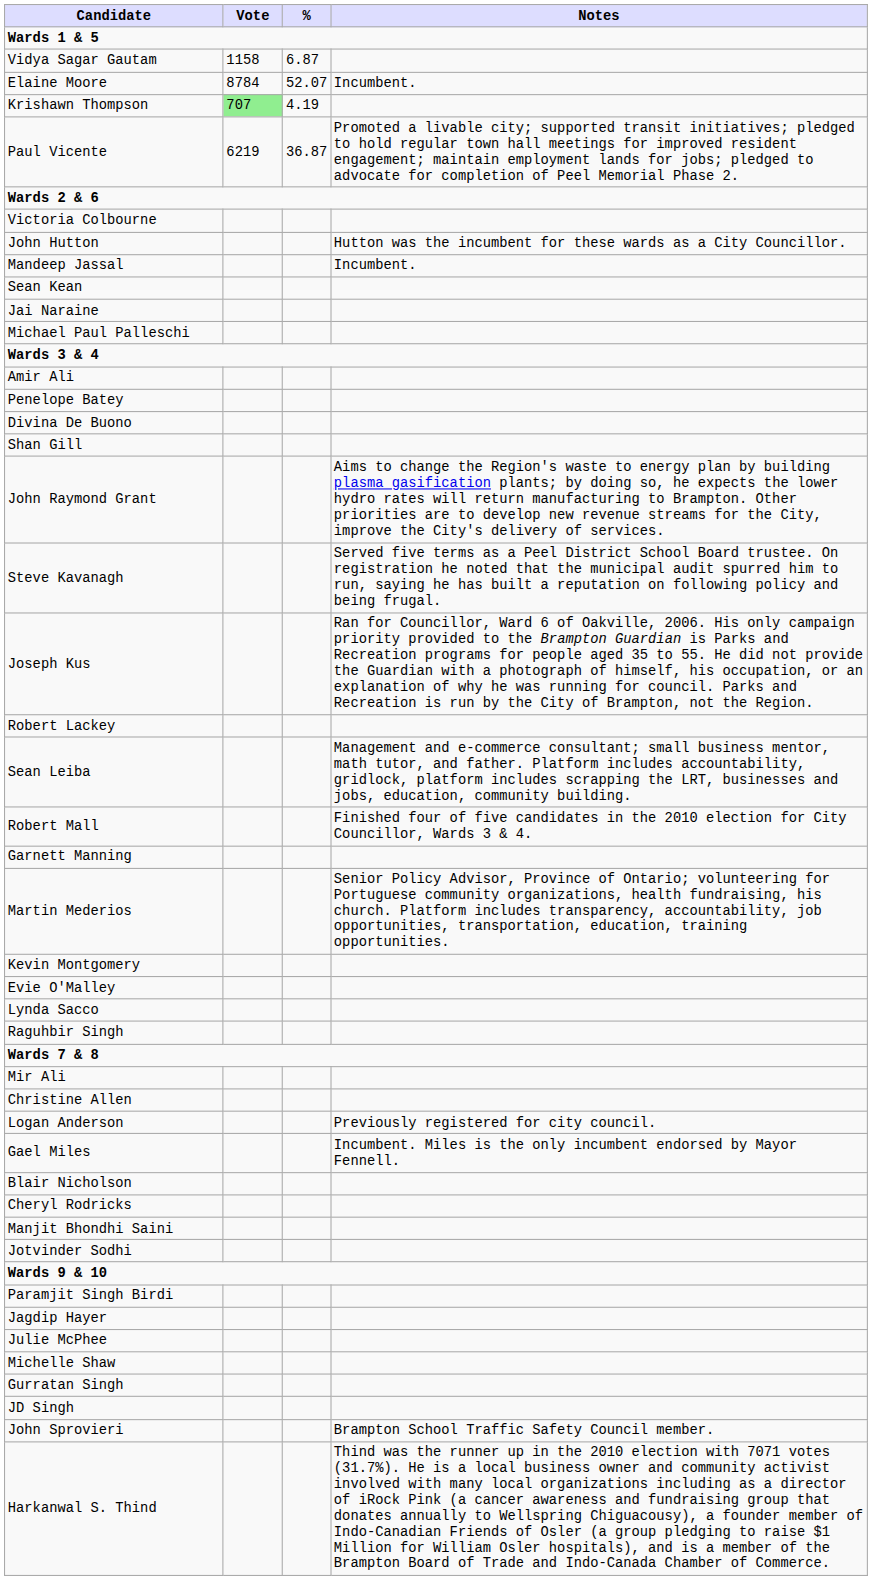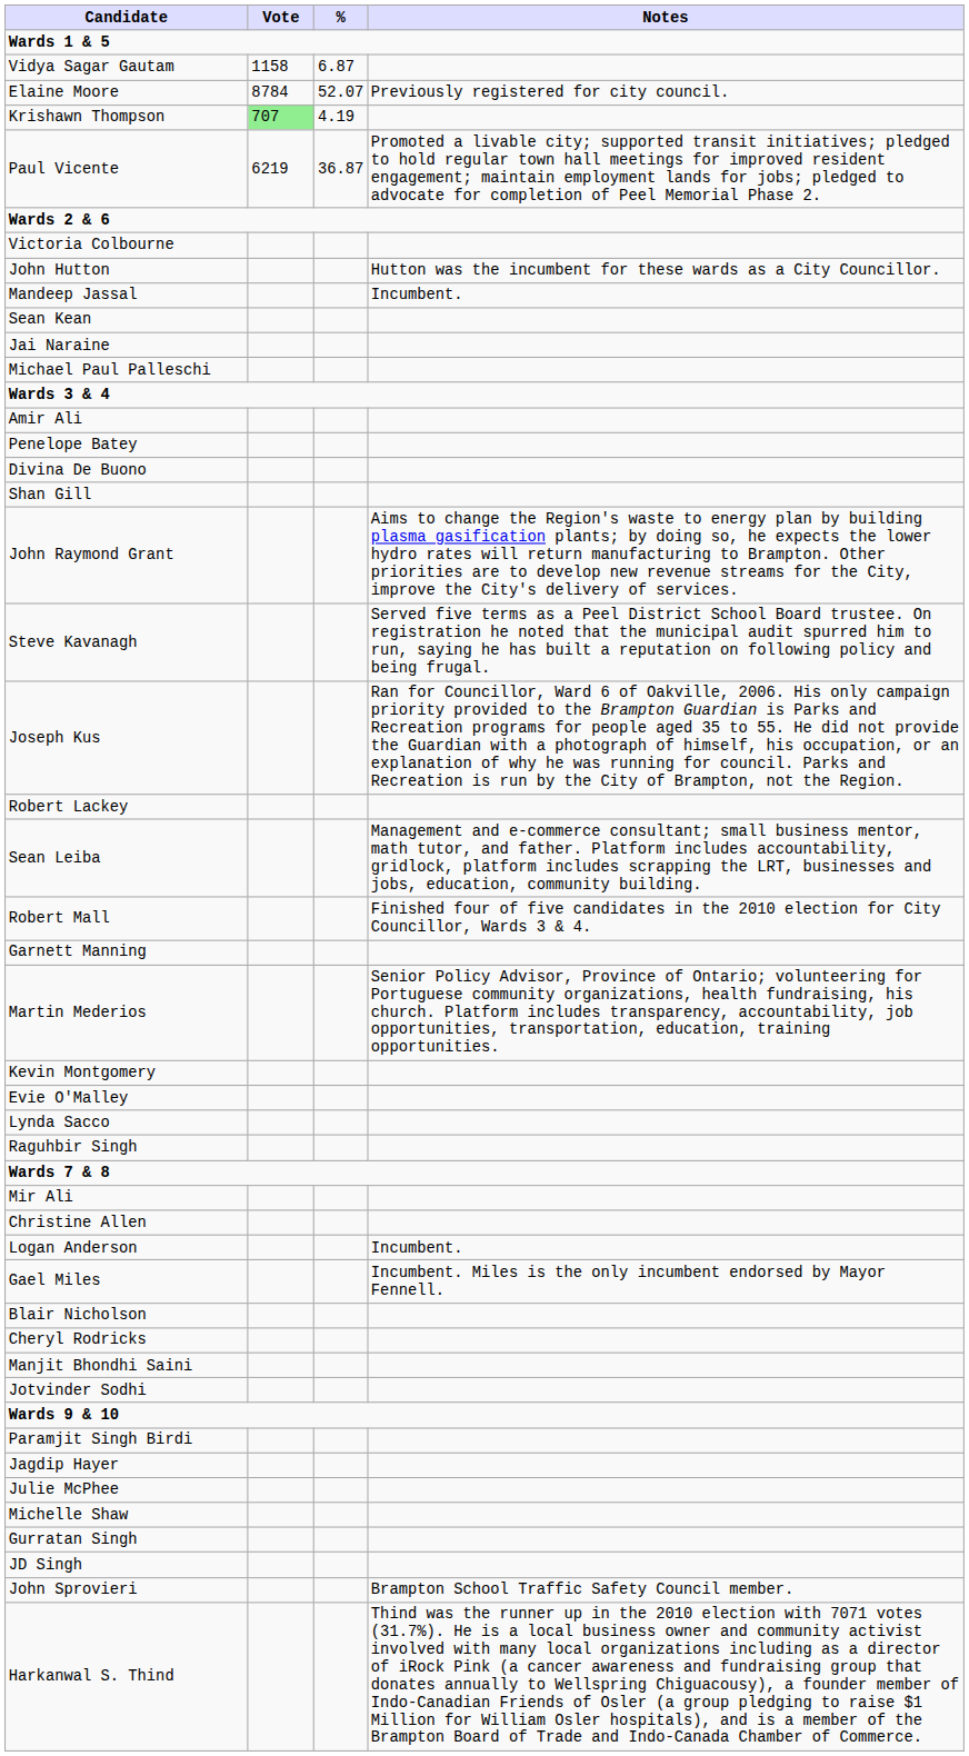 <table class="wikitable">
 <tr>
 <th style="background:#ddf; width:200px;">Candidate</th>
 <th style="background:#ddf; width:50px;">Vote</th>
 <th style="background:#ddf; width:30px;">%</th>
 <th style="background:#ddf; width:500px;">Notes</th>
 </tr>
 <tr>
 <td colspan="4"><strong>Wards 1 & 5</strong></td>
 </tr>
 <tr>
 <td>Vidya Sagar Gautam</td>
 <td>1158</td>
 <td>6.87</td>
 <td></td>
 </tr>
 <tr>
 <td>Elaine Moore</td>
 <td>8784</td>
 <td>52.07</td>
-<td>Incumbent.</td>
+<td>Previously registered for city council.</td>
 </tr>
 <tr>
 <td>Krishawn Thompson</td>
 <td style="background: lightgreen;">707</td>
 <td>4.19</td>
 <td></td>
 </tr>
 <tr>
 <td>Paul Vicente</td>
 <td>6219</td>
 <td>36.87</td>
 <td>Promoted a livable city; supported transit initiatives; pledged to hold regular town hall meetings for improved resident engagement; maintain employment lands for jobs; pledged to advocate for completion of Peel Memorial Phase 2.</td>
 </tr>
 <tr>
 <td colspan="4"><strong>Wards 2 & 6</strong></td>
 </tr>
 <tr>
 <td>Victoria Colbourne</td>
 <td></td>
 <td></td>
 <td></td>
 </tr>
 <tr>
 <td>John Hutton</td>
 <td></td>
 <td></td>
 <td>Hutton was the incumbent for these wards as a City Councillor.</td>
 </tr>
 <tr>
 <td>Mandeep Jassal</td>
 <td></td>
 <td></td>
 <td>Incumbent.</td>
 </tr>
 <tr>
 <td>Sean Kean</td>
 <td></td>
 <td></td>
 <td></td>
 </tr>
 <tr>
 <td>Jai Naraine</td>
 <td></td>
 <td></td>
 <td></td>
 </tr>
 <tr>
 <td>Michael Paul Palleschi</td>
 <td></td>
 <td></td>
 <td></td>
 </tr>
 <tr>
 <td colspan="4"><strong>Wards 3 & 4</strong></td>
 </tr>
 <tr>
 <td>Amir Ali</td>
 <td></td>
 <td></td>
 <td></td>
 </tr>
 <tr>
 <td>Penelope Batey</td>
 <td></td>
 <td></td>
 <td></td>
 </tr>
 <tr>
 <td>Divina De Buono</td>
 <td></td>
 <td></td>
 <td></td>
 </tr>
 <tr>
 <td>Shan Gill</td>
 <td></td>
 <td></td>
 <td></td>
 </tr>
 <tr>
 <td>John Raymond Grant</td>
 <td></td>
 <td></td>
 <td>Aims to change the Region's waste to energy plan by building <a href='#'>plasma gasification</a> plants; by doing so, he expects the lower hydro rates will return manufacturing to Brampton. Other priorities are to develop new revenue streams for the City, improve the City's delivery of services.</td>
 </tr>
 <tr>
 <td>Steve Kavanagh</td>
 <td></td>
 <td></td>
 <td>Served five terms as a Peel District School Board trustee. On registration he noted that the municipal audit spurred him to run, saying he has built a reputation on following policy and being frugal.</td>
 </tr>
 <tr>
 <td>Joseph Kus</td>
 <td></td>
 <td></td>
 <td>Ran for Councillor, Ward 6 of Oakville, 2006. His only campaign priority provided to the <em>Brampton Guardian</em> is Parks and Recreation programs for people aged 35 to 55. He did not provide the Guardian with a photograph of himself, his occupation, or an explanation of why he was running for council. Parks and Recreation is run by the City of Brampton, not the Region.</td>
 </tr>
 <tr>
 <td>Robert Lackey</td>
 <td></td>
 <td></td>
 <td></td>
 </tr>
 <tr>
 <td>Sean Leiba</td>
 <td></td>
 <td></td>
 <td>Management and e-commerce consultant; small business mentor, math tutor, and father. Platform includes accountability, gridlock, platform includes scrapping the LRT, businesses and jobs, education, community building.</td>
 </tr>
 <tr>
 <td>Robert Mall</td>
 <td></td>
 <td></td>
 <td>Finished four of five candidates in the 2010 election for City Councillor, Wards 3 & 4.</td>
 </tr>
 <tr>
 <td>Garnett Manning</td>
 <td></td>
 <td></td>
 <td></td>
 </tr>
 <tr>
 <td>Martin Mederios</td>
 <td></td>
 <td></td>
 <td>Senior Policy Advisor, Province of Ontario; volunteering for Portuguese community organizations, health fundraising, his church. Platform includes transparency, accountability, job opportunities, transportation, education, training opportunities.</td>
 </tr>
 <tr>
 <td>Kevin Montgomery</td>
 <td></td>
 <td></td>
 <td></td>
 </tr>
 <tr>
 <td>Evie O'Malley</td>
 <td></td>
 <td></td>
 <td></td>
 </tr>
 <tr>
 <td>Lynda Sacco</td>
 <td></td>
 <td></td>
 <td></td>
 </tr>
 <tr>
 <td>Raguhbir Singh</td>
 <td></td>
 <td></td>
 <td></td>
 </tr>
 <tr>
 <td colspan="4"><strong>Wards 7 & 8</strong></td>
 </tr>
 <tr>
 <td>Mir Ali</td>
 <td></td>
 <td></td>
 <td></td>
 </tr>
 <tr>
 <td>Christine Allen</td>
 <td></td>
 <td></td>
 <td></td>
 </tr>
 <tr>
 <td>Logan Anderson</td>
 <td></td>
 <td></td>
-<td>Previously registered for city council.</td>
+<td>Incumbent.</td>
 </tr>
 <tr>
 <td>Gael Miles</td>
 <td></td>
 <td></td>
 <td>Incumbent. Miles is the only incumbent endorsed by Mayor Fennell.</td>
 </tr>
 <tr>
 <td>Blair Nicholson</td>
 <td></td>
 <td></td>
 <td></td>
 </tr>
 <tr>
 <td>Cheryl Rodricks</td>
 <td></td>
 <td></td>
 <td></td>
 </tr>
 <tr>
 <td>Manjit Bhondhi Saini</td>
 <td></td>
 <td></td>
 <td></td>
 </tr>
 <tr>
 <td>Jotvinder Sodhi</td>
 <td></td>
 <td></td>
 <td></td>
 </tr>
 <tr>
 <td colspan="4"><strong>Wards 9 & 10</strong></td>
 </tr>
 <tr>
 <td>Paramjit Singh Birdi</td>
 <td></td>
 <td></td>
 <td></td>
 </tr>
 <tr>
 <td>Jagdip Hayer</td>
 <td></td>
 <td></td>
 <td></td>
 </tr>
 <tr>
 <td>Julie McPhee</td>
 <td></td>
 <td></td>
 <td></td>
 </tr>
 <tr>
 <td>Michelle Shaw</td>
 <td></td>
 <td></td>
 <td></td>
 </tr>
 <tr>
 <td>Gurratan Singh</td>
 <td></td>
 <td></td>
 <td></td>
 </tr>
 <tr>
 <td>JD Singh</td>
 <td></td>
 <td></td>
 <td></td>
 </tr>
 <tr>
 <td>John Sprovieri</td>
 <td></td>
 <td></td>
 <td>Brampton School Traffic Safety Council member.</td>
 </tr>
 <tr>
 <td>Harkanwal S. Thind</td>
 <td></td>
 <td></td>
 <td>Thind was the runner up in the 2010 election with 7071 votes (31.7%). He is a local business owner and community activist involved with many local organizations including as a director of iRock Pink (a cancer awareness and fundraising group that donates annually to Wellspring Chiguacousy), a founder member of Indo-Canadian Friends of Osler (a group pledging to raise $1 Million for William Osler hospitals), and is a member of the Brampton Board of Trade and Indo-Canada Chamber of Commerce.</td>
 </tr>
 </table>
